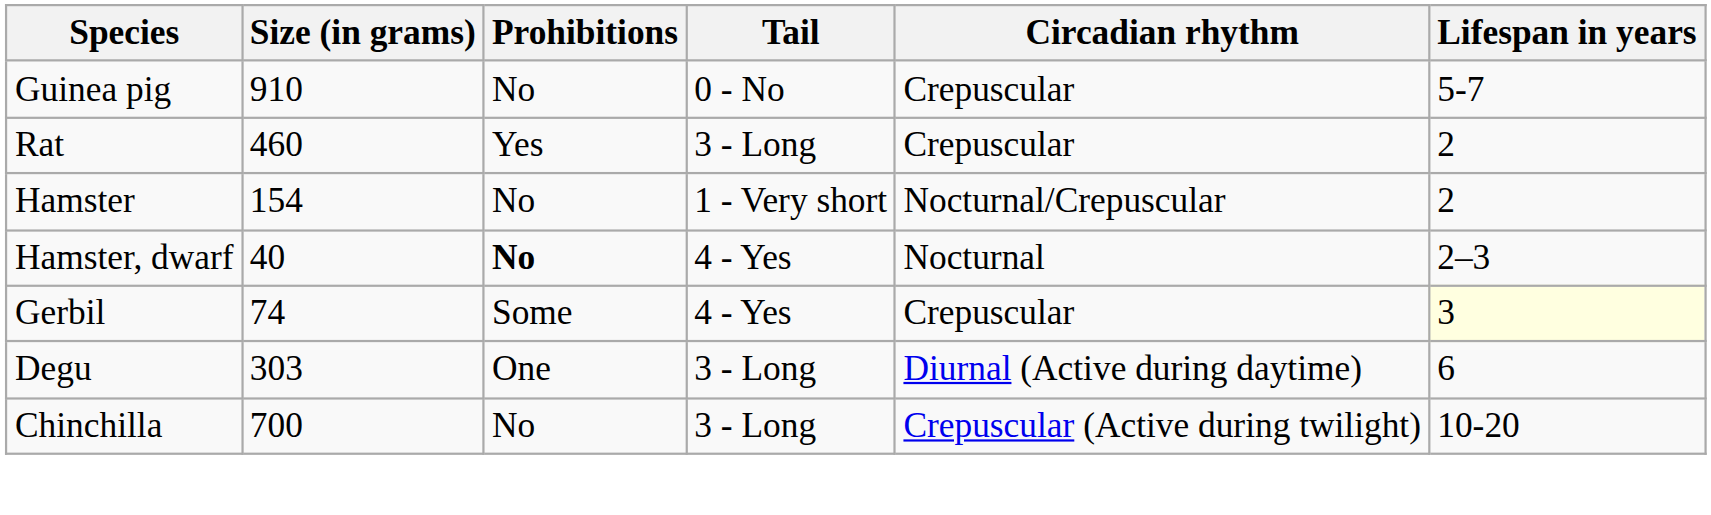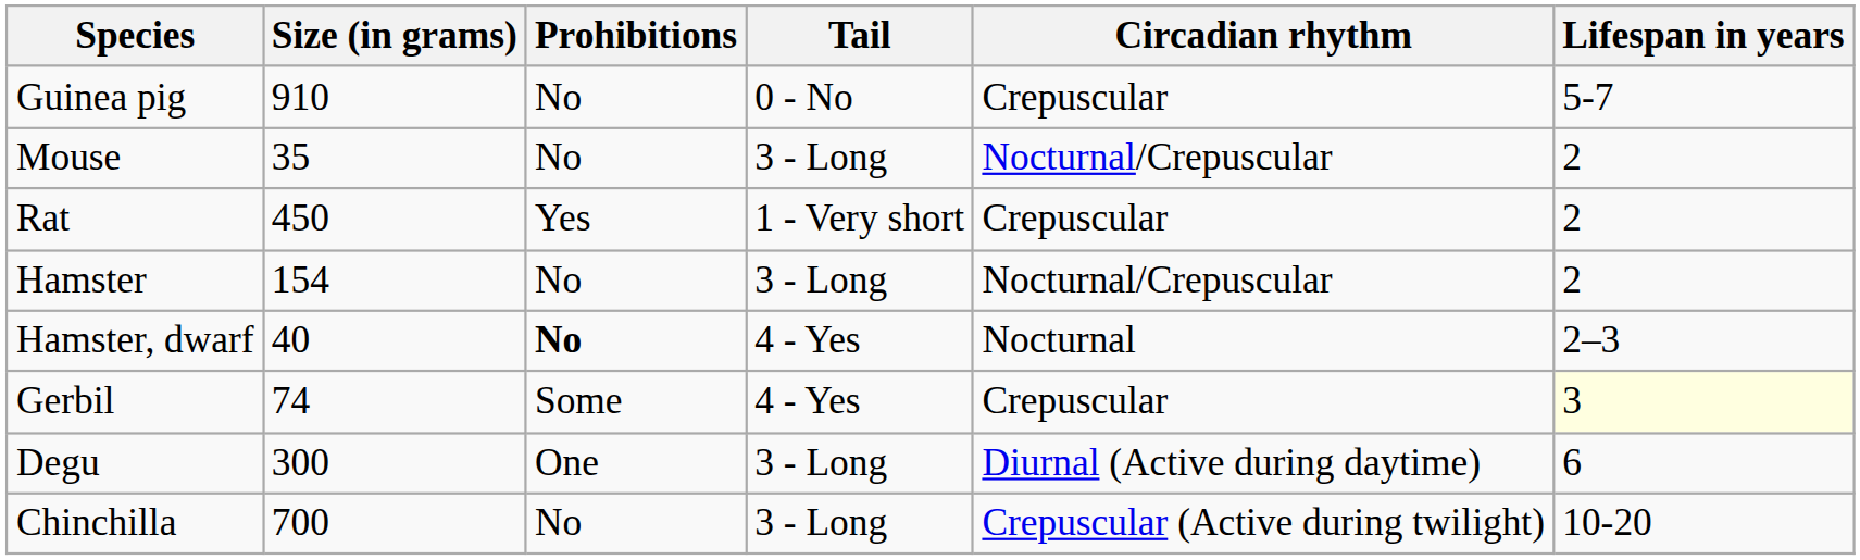 <table class="wikitable sortable" style="margin-left: auto; margin-right: auto; border: none;">
 <tr>
 <th>Species</th>
 <th>Size (in grams)</th>
 <th>Prohibitions</th>
 <th>Tail</th>
 <th>Circadian rhythm</th>
 <th>Lifespan in years</th>
 </tr>
 <tr>
 <td>Guinea pig</td>
 <td>910</td>
 <td>No</td>
 <td>0 - No</td>
 <td>Crepuscular</td>
 <td>5-7</td>
 </tr>
 <tr>
+<td>Mouse</td>
+<td>35</td>
+<td>No</td>
+<td>3 - Long</td>
+<td><a href='#'>Nocturnal</a>/Crepuscular</td>
+<td>2</td>
+</tr>
+<tr>
 <td>Rat</td>
-<td>460</td>
+<td>450</td>
 <td>Yes</td>
-<td>3 - Long</td>
+<td>1 - Very short</td>
 <td>Crepuscular</td>
 <td>2</td>
 </tr>
 <tr>
 <td>Hamster</td>
 <td>154</td>
 <td>No</td>
-<td>1 - Very short</td>
+<td>3 - Long</td>
 <td>Nocturnal/Crepuscular</td>
 <td>2</td>
 </tr>
 <tr>
 <td>Hamster, dwarf</td>
 <td>40</td>
 <td><strong>No</strong></td>
 <td>4 - Yes</td>
 <td>Nocturnal</td>
 <td>2–3</td>
 </tr>
 <tr>
 <td>Gerbil</td>
 <td>74</td>
 <td>Some</td>
 <td>4 - Yes</td>
 <td>Crepuscular</td>
 <td style="background: lightyellow;">3</td>
 </tr>
 <tr>
 <td>Degu</td>
-<td>303</td>
+<td>300</td>
 <td>One</td>
 <td>3 - Long</td>
 <td><a href='#'>Diurnal</a> (Active during daytime)</td>
 <td>6</td>
 </tr>
 <tr>
 <td>Chinchilla</td>
 <td>700</td>
 <td>No</td>
 <td>3 - Long</td>
 <td><a href='#'>Crepuscular</a> (Active during twilight)</td>
 <td>10-20</td>
 </tr>
 </table>
